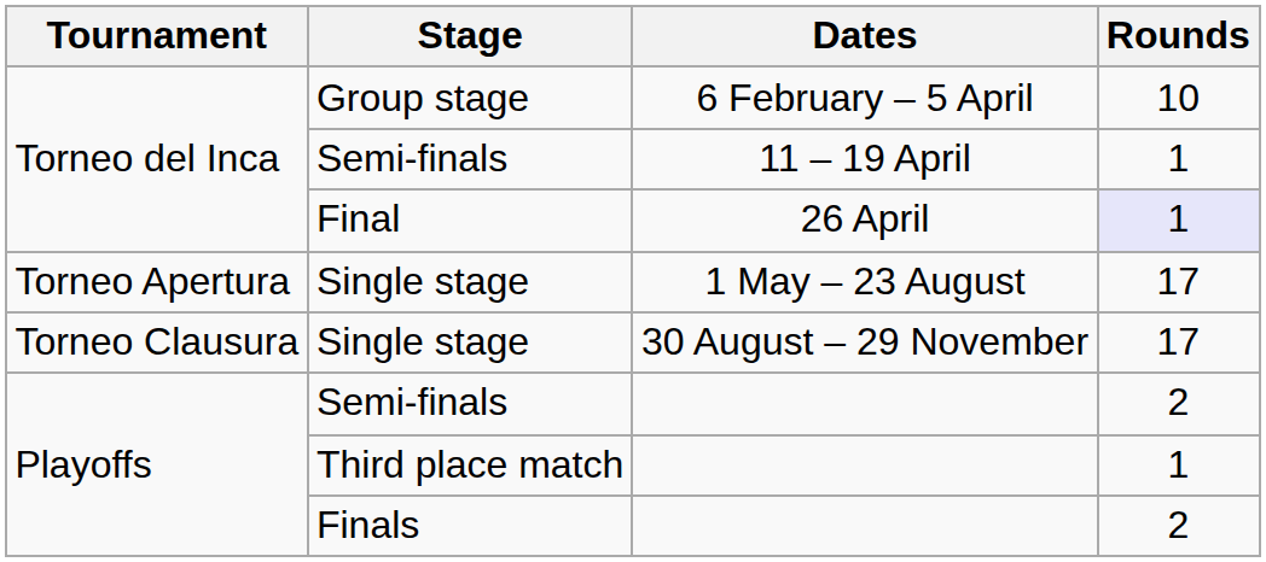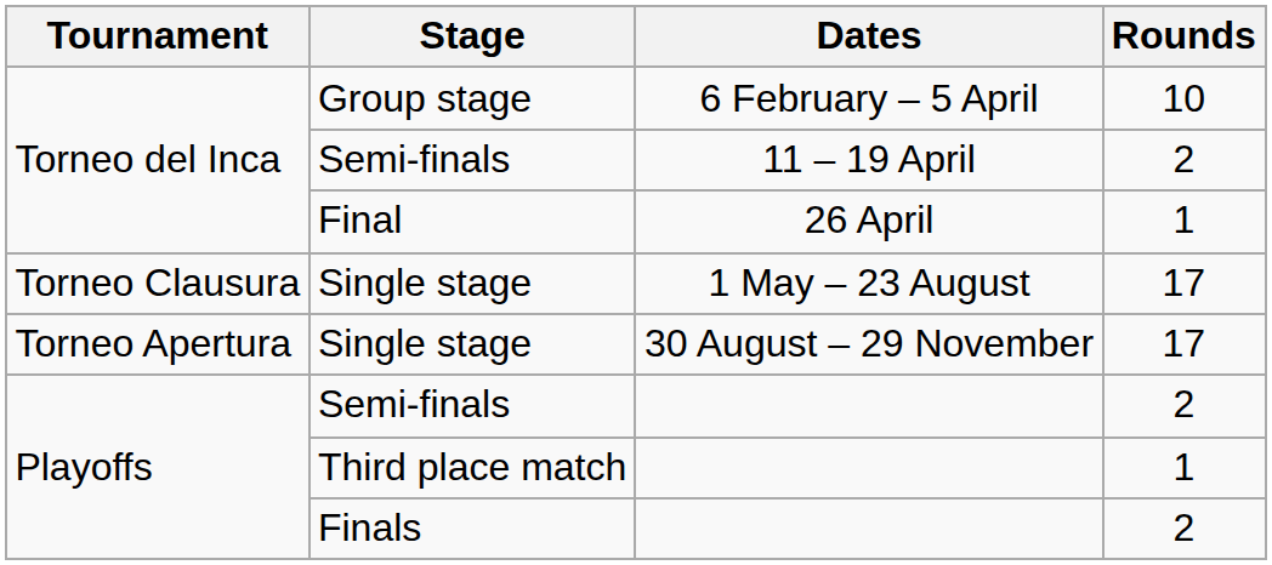 <table class="wikitable">
 <tr>
 <th>Tournament</th>
 <th>Stage</th>
 <th>Dates</th>
 <th>Rounds</th>
 </tr>
 <tr>
 <td rowspan=3>Torneo del Inca</td>
 <td>Group stage</td>
 <td align=center>6 February – 5 April</td>
 <td align=center>10</td>
 </tr>
 <tr>
 <td>Semi-finals</td>
 <td align=center>11 – 19 April</td>
-<td align=center>1</td>
+<td align=center>2</td>
 </tr>
 <tr>
 <td>Final</td>
 <td align=center>26 April</td>
-<td align=center style="background: lavender;">1</td>
+<td align=center>1</td>
 </tr>
 <tr>
-<td>Torneo Apertura</td>
+<td>Torneo Clausura</td>
 <td>Single stage</td>
 <td align=center>1 May – 23 August</td>
 <td align=center>17</td>
 </tr>
 <tr>
-<td>Torneo Clausura</td>
+<td>Torneo Apertura</td>
 <td>Single stage</td>
 <td align=center>30 August – 29 November</td>
 <td align=center>17</td>
 </tr>
 <tr>
 <td rowspan=3>Playoffs</td>
 <td>Semi-finals</td>
 <td align=center></td>
 <td align=center>2</td>
 </tr>
 <tr>
 <td>Third place match</td>
 <td align=center></td>
 <td align=center>1</td>
 </tr>
 <tr>
 <td>Finals</td>
 <td align=center></td>
 <td align=center>2</td>
 </tr>
 </table>
